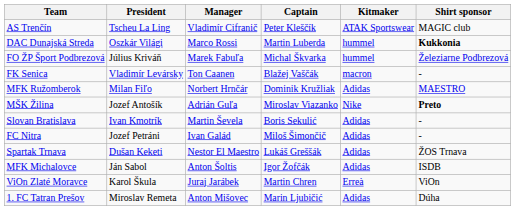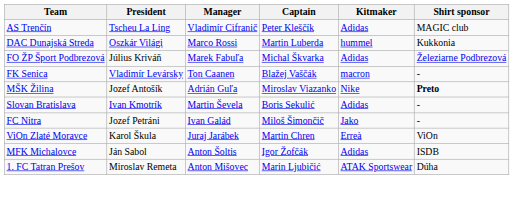 <table class="wikitable sortable" style="text-align: left;">
 <tr>
 <th>Team</th>
 <th>President</th>
 <th>Manager</th>
 <th>Captain</th>
 <th>Kitmaker</th>
 <th>Shirt sponsor</th>
 </tr>
 <tr>
 <td><a href='#'>AS Trenčín</a></td>
 <td> <a href='#'>Tscheu La Ling</a></td>
 <td> <a href='#'>Vladimír Cifranič</a></td>
 <td> <a href='#'>Peter Kleščík</a></td>
-<td><a href='#'>ATAK Sportswear</a></td>
+<td><a href='#'>Adidas</a></td>
 <td>MAGIC club</td>
 </tr>
 <tr>
 <td><a href='#'>DAC Dunajská Streda</a></td>
 <td> <a href='#'>Oszkár Világi</a></td>
 <td> <a href='#'>Marco Rossi</a></td>
 <td> <a href='#'>Martin Luberda</a></td>
 <td><a href='#'>hummel</a></td>
-<td><strong>Kukkonia</strong></td>
+<td>Kukkonia</td>
 </tr>
 <tr>
 <td><a href='#'>FO ŽP Šport Podbrezová</a></td>
 <td> Július Kriváň</td>
 <td> <a href='#'>Marek Fabuľa</a></td>
 <td> <a href='#'>Michal Škvarka</a></td>
-<td><a href='#'>hummel</a></td>
+<td><a href='#'>Adidas</a></td>
 <td><a href='#'>Železiarne Podbrezová</a></td>
 </tr>
 <tr>
 <td><a href='#'>FK Senica</a></td>
 <td> <a href='#'>Vladimír Levársky</a></td>
 <td> <a href='#'>Ton Caanen</a></td>
 <td> <a href='#'>Blažej Vaščák</a></td>
 <td><a href='#'>macron</a></td>
 <td>-</td>
-</tr>
-<tr>
-<td><a href='#'>MFK Ružomberok</a></td>
-<td> <a href='#'>Milan Fiľo</a></td>
-<td> <a href='#'>Norbert Hrnčár</a></td>
-<td> <a href='#'>Dominik Kružliak</a></td>
-<td><a href='#'>Adidas</a></td>
-<td><a href='#'>MAESTRO</a></td>
 </tr>
 <tr>
 <td><a href='#'>MŠK Žilina</a></td>
 <td> Jozef Antošík</td>
 <td> <a href='#'>Adrián Guľa</a></td>
 <td> <a href='#'>Miroslav Viazanko</a></td>
 <td><a href='#'>Nike</a></td>
 <td><strong>Preto</strong></td>
 </tr>
 <tr>
 <td><a href='#'>Slovan Bratislava</a></td>
 <td> <a href='#'>Ivan Kmotrík</a></td>
 <td> <a href='#'>Martin Ševela</a></td>
 <td> <a href='#'>Boris Sekulić</a></td>
 <td><a href='#'>Adidas</a></td>
 <td>-</td>
 </tr>
 <tr>
 <td><a href='#'>FC Nitra</a></td>
 <td> Jozef Petráni</td>
 <td> <a href='#'>Ivan Galád</a></td>
 <td> <a href='#'>Miloš Šimončič</a></td>
-<td><a href='#'>Adidas</a></td>
+<td><a href='#'>Jako</a></td>
 <td>-</td>
 </tr>
 <tr>
-<td><a href='#'>Spartak Trnava</a></td>
-<td> <a href='#'>Dušan Keketi</a></td>
-<td> <a href='#'>Nestor El Maestro</a></td>
-<td> <a href='#'>Lukáš Greššák</a></td>
-<td><a href='#'>Adidas</a></td>
-<td>ŽOS Trnava</td>
+<td><a href='#'>ViOn Zlaté Moravce</a></td>
+<td> Karol Škula</td>
+<td> <a href='#'>Juraj Jarábek</a></td>
+<td> <a href='#'>Martin Chren</a></td>
+<td><a href='#'>Erreà</a></td>
+<td>ViOn</td>
 </tr>
 <tr>
 <td><a href='#'>MFK Michalovce</a></td>
 <td> Ján Sabol</td>
 <td> <a href='#'>Anton Šoltis</a></td>
 <td> <a href='#'>Igor Žofčák</a></td>
 <td><a href='#'>Adidas</a></td>
 <td>ISDB</td>
 </tr>
 <tr>
-<td><a href='#'>ViOn Zlaté Moravce</a></td>
-<td> Karol Škula</td>
-<td> <a href='#'>Juraj Jarábek</a></td>
-<td> <a href='#'>Martin Chren</a></td>
-<td><a href='#'>Erreà</a></td>
-<td>ViOn</td>
-</tr>
-<tr>
 <td><a href='#'>1. FC Tatran Prešov</a></td>
 <td> Miroslav Remeta</td>
 <td> <a href='#'>Anton Mišovec</a></td>
 <td> <a href='#'>Marin Ljubičić</a></td>
-<td><a href='#'>Adidas</a></td>
+<td><a href='#'>ATAK Sportswear</a></td>
 <td>Dúha</td>
 </tr>
 </table>
